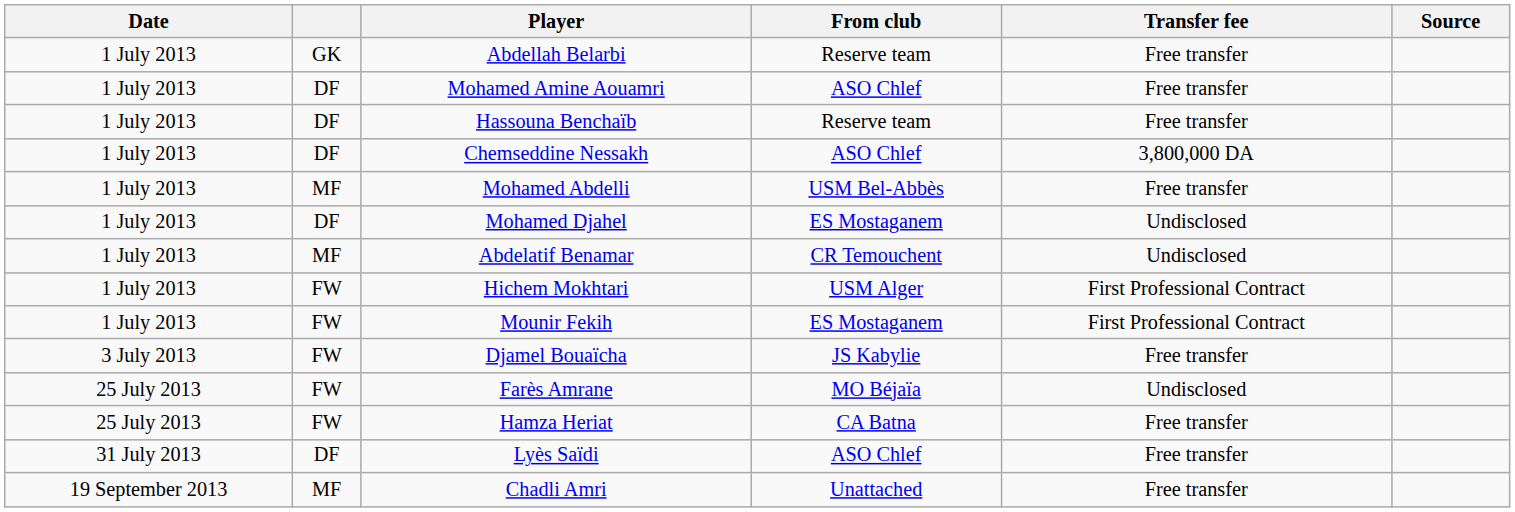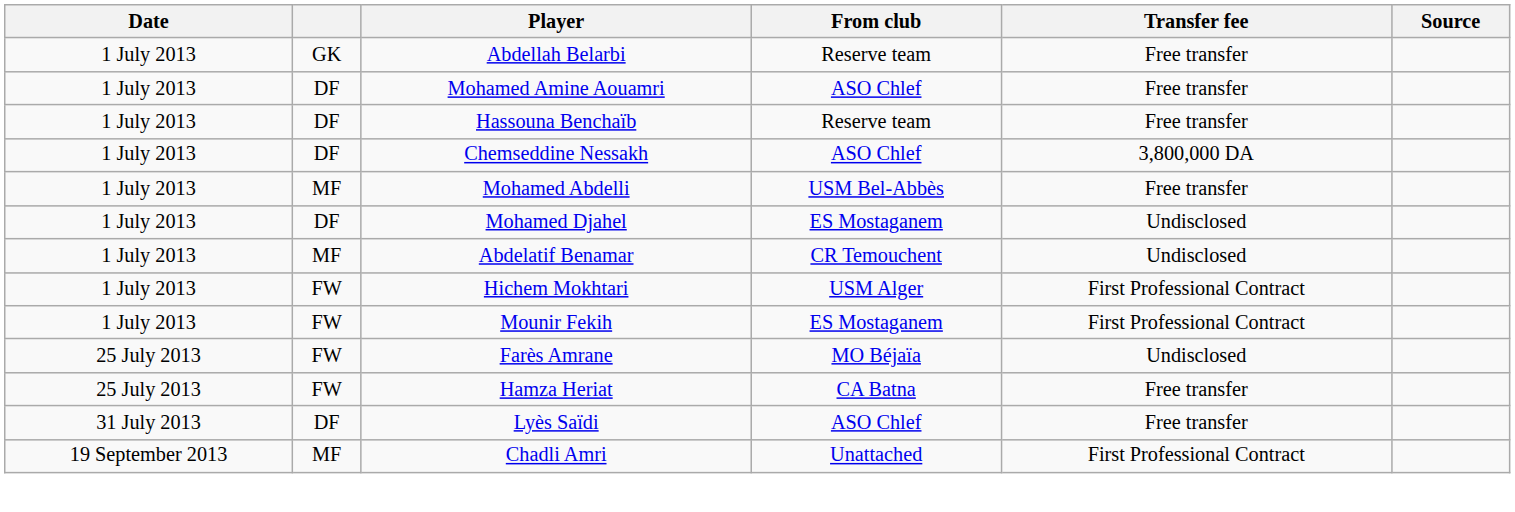 <table class="wikitable sortable" style="width:80%; text-align:center; font-size:85%; text-align:centre;">
 <tr>
 <th>Date</th>
 <th></th>
 <th>Player</th>
 <th>From club</th>
 <th>Transfer fee</th>
 <th>Source</th>
 </tr>
 <tr>
 <td>1 July 2013</td>
 <td>GK</td>
 <td> <a href='#'>Abdellah Belarbi</a></td>
 <td>Reserve team</td>
 <td>Free transfer</td>
 <td></td>
 </tr>
 <tr>
 <td>1 July 2013</td>
 <td>DF</td>
 <td> <a href='#'>Mohamed Amine Aouamri</a></td>
 <td><a href='#'>ASO Chlef</a></td>
 <td>Free transfer</td>
 <td></td>
 </tr>
 <tr>
 <td>1 July 2013</td>
 <td>DF</td>
 <td> <a href='#'>Hassouna Benchaïb</a></td>
 <td>Reserve team</td>
 <td>Free transfer</td>
 <td></td>
 </tr>
 <tr>
 <td>1 July 2013</td>
 <td>DF</td>
 <td> <a href='#'>Chemseddine Nessakh</a></td>
 <td><a href='#'>ASO Chlef</a></td>
 <td>3,800,000 DA</td>
 <td></td>
 </tr>
 <tr>
 <td>1 July 2013</td>
 <td>MF</td>
 <td> <a href='#'>Mohamed Abdelli</a></td>
 <td><a href='#'>USM Bel-Abbès</a></td>
 <td>Free transfer</td>
 <td></td>
 </tr>
 <tr>
 <td>1 July 2013</td>
 <td>DF</td>
 <td> <a href='#'>Mohamed Djahel</a></td>
 <td><a href='#'>ES Mostaganem</a></td>
 <td>Undisclosed</td>
 <td></td>
 </tr>
 <tr>
 <td>1 July 2013</td>
 <td>MF</td>
 <td> <a href='#'>Abdelatif Benamar</a></td>
 <td><a href='#'>CR Temouchent</a></td>
 <td>Undisclosed</td>
 <td></td>
 </tr>
 <tr>
 <td>1 July 2013</td>
 <td>FW</td>
 <td> <a href='#'>Hichem Mokhtari</a></td>
 <td><a href='#'>USM Alger</a></td>
 <td>First Professional Contract</td>
 <td></td>
 </tr>
 <tr>
 <td>1 July 2013</td>
 <td>FW</td>
 <td> <a href='#'>Mounir Fekih</a></td>
 <td><a href='#'>ES Mostaganem</a></td>
 <td>First Professional Contract</td>
 <td></td>
 </tr>
 <tr>
-<td>3 July 2013</td>
-<td>FW</td>
-<td> <a href='#'>Djamel Bouaïcha</a></td>
-<td><a href='#'>JS Kabylie</a></td>
-<td>Free transfer</td>
-<td></td>
-</tr>
-<tr>
 <td>25 July 2013</td>
 <td>FW</td>
 <td> <a href='#'>Farès Amrane</a></td>
 <td><a href='#'>MO Béjaïa</a></td>
 <td>Undisclosed</td>
 <td></td>
 </tr>
 <tr>
 <td>25 July 2013</td>
 <td>FW</td>
 <td> <a href='#'>Hamza Heriat</a></td>
 <td><a href='#'>CA Batna</a></td>
 <td>Free transfer</td>
 <td></td>
 </tr>
 <tr>
 <td>31 July 2013</td>
 <td>DF</td>
 <td> <a href='#'>Lyès Saïdi</a></td>
 <td><a href='#'>ASO Chlef</a></td>
 <td>Free transfer</td>
 <td></td>
 </tr>
 <tr>
 <td>19 September 2013</td>
 <td>MF</td>
 <td> <a href='#'>Chadli Amri</a></td>
 <td><a href='#'>Unattached</a></td>
-<td>Free transfer</td>
+<td>First Professional Contract</td>
 <td></td>
 </tr>
 </table>
